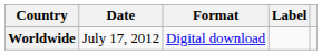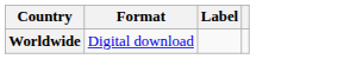 <table class="wikitable plainrowheaders">
 <tr>
 <th scope="col">Country</th>
-<th scope="col">Date</th>
 <th scope="col">Format</th>
 <th scope="col">Label</th>
 <th scope="col"></th>
 </tr>
 <tr>
 <th scope="row">Worldwide</th>
-<td>July 17, 2012</td>
 <td><a href='#'>Digital download</a></td>
 <td></td>
 <td></td>
 </tr>
 </table>
